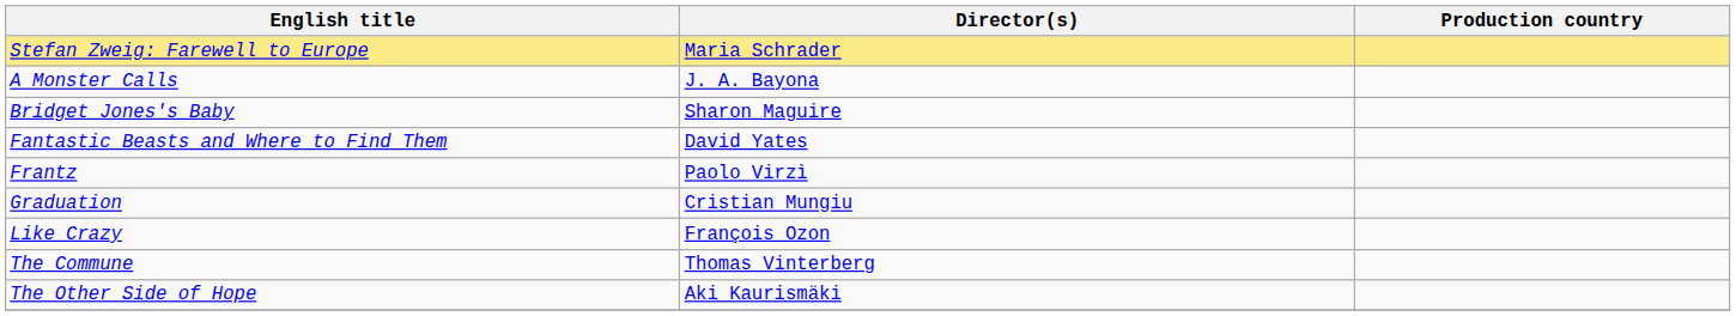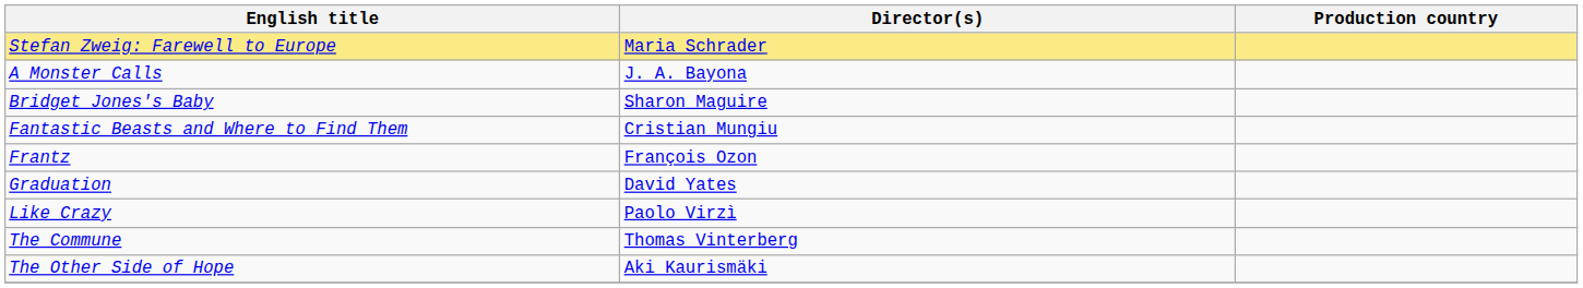 <table class="wikitable" width="95%" cellpadding="5">
 <tr>
 <th width="18%">English title</th>
 <th width="18%">Director(s)</th>
 <th width="10%">Production country</th>
 </tr>
 <tr style="background:#FAEB86">
 <td><em><a href='#'>Stefan Zweig: Farewell to Europe</a></em></td>
 <td><a href='#'>Maria Schrader</a></td>
 <td>  </td>
 </tr>
 <tr>
 <td><em><a href='#'>A Monster Calls</a></em></td>
 <td><a href='#'>J. A. Bayona</a></td>
 <td></td>
 </tr>
 <tr>
 <td><em><a href='#'>Bridget Jones's Baby</a></em></td>
 <td><a href='#'>Sharon Maguire</a></td>
 <td>   </td>
 </tr>
 <tr>
 <td><em><a href='#'>Fantastic Beasts and Where to Find Them</a></em></td>
-<td><a href='#'>David Yates</a></td>
+<td><a href='#'>Cristian Mungiu</a></td>
 <td> </td>
 </tr>
 <tr>
 <td><em><a href='#'>Frantz</a></em></td>
-<td><a href='#'>Paolo Virzì</a></td>
+<td><a href='#'>François Ozon</a></td>
 <td> </td>
 </tr>
 <tr>
 <td><em><a href='#'>Graduation</a></em></td>
-<td><a href='#'>Cristian Mungiu</a></td>
+<td><a href='#'>David Yates</a></td>
 <td>  </td>
 </tr>
 <tr>
 <td><em><a href='#'>Like Crazy</a></em></td>
-<td><a href='#'>François Ozon</a></td>
+<td><a href='#'>Paolo Virzì</a></td>
 <td> </td>
 </tr>
 <tr>
 <td><em><a href='#'>The Commune</a></em></td>
 <td><a href='#'>Thomas Vinterberg</a></td>
 <td>  </td>
 </tr>
 <tr>
 <td><em><a href='#'>The Other Side of Hope</a></em></td>
 <td><a href='#'>Aki Kaurismäki</a></td>
 <td> </td>
 </tr>
 <tr>
 </tr>
 </table>
